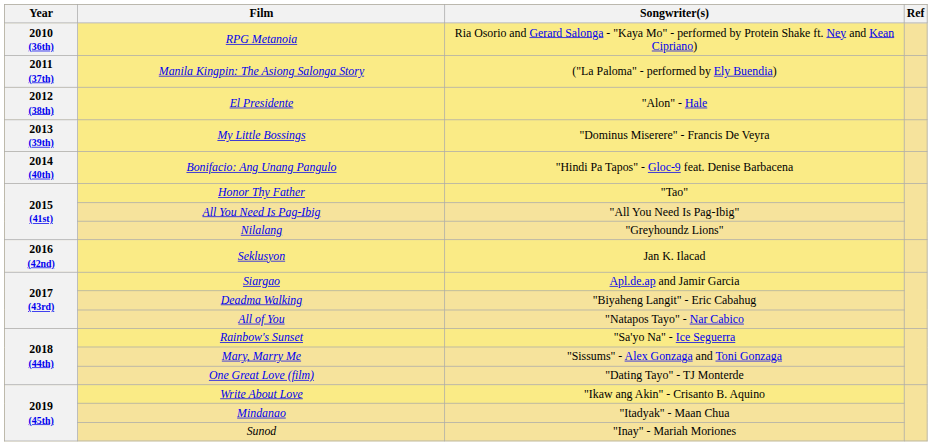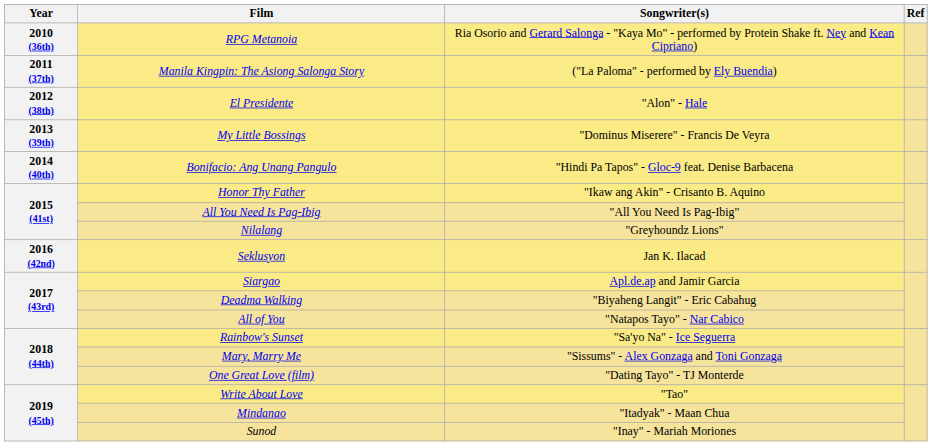 <table class="wikitable" rowspan=2 style="text-align: center; background: #f6e39c">
 <tr style="background:#bebebe;">
 <th scope="col" style="width:8%;">Year</th>
 <th scope="col" style="width:40%;">Film</th>
 <th scope="col" style="width:50%;">Songwriter(s)</th>
 <th scope="col" style="width:2%;">Ref</th>
 </tr>
 <tr>
 <th scope="row" style="text-align:center">2010 <br><small><a href='#'>(36th)</a> </small></th>
 <td style="background:#FAEB86"><em><a href='#'>RPG Metanoia</a></em></td>
 <td style="background:#FAEB86">Ria Osorio and <a href='#'>Gerard Salonga</a> - "Kaya Mo" - performed by Protein Shake ft. <a href='#'>Ney</a> and <a href='#'>Kean Cipriano</a>)</td>
 <td></td>
 </tr>
 <tr>
 <th scope="row" style="text-align:center">2011 <br><small><a href='#'>(37th)</a> </small></th>
 <td style="background:#FAEB86"><em><a href='#'>Manila Kingpin: The Asiong Salonga Story</a></em></td>
 <td style="background:#FAEB86">("La Paloma" - performed by <a href='#'>Ely Buendia</a>)</td>
 <td></td>
 </tr>
 <tr>
 <th scope="row" style="text-align:center">2012 <br><small><a href='#'>(38th)</a> </small></th>
 <td style="background:#FAEB86"><em><a href='#'>El Presidente</a></em></td>
 <td style="background:#FAEB86">"Alon" - <a href='#'>Hale</a></td>
 <td></td>
 </tr>
 <tr>
 <th scope="row" style="text-align:center">2013 <br><small><a href='#'>(39th)</a> </small></th>
 <td style="background:#FAEB86"><em><a href='#'>My Little Bossings</a></em></td>
 <td style="background:#FAEB86">"Dominus Miserere" - Francis De Veyra</td>
 <td></td>
 </tr>
 <tr>
 <th scope="row" style="text-align:center">2014 <br><small><a href='#'>(40th)</a> </small></th>
 <td style="background:#FAEB86"><em><a href='#'>Bonifacio: Ang Unang Pangulo</a></em></td>
 <td style="background:#FAEB86">"Hindi Pa Tapos" - <a href='#'>Gloc-9</a> feat. Denise Barbacena</td>
 <td></td>
 </tr>
 <tr>
 <th scope="row" style="text-align:center" rowspan=3>2015 <br><small><a href='#'>(41st)</a> </small></th>
 <td style="background:#FAEB86"><em><a href='#'>Honor Thy Father</a></em></td>
-<td style="background:#FAEB86">"Tao"</td>
+<td style="background:#FAEB86">"Ikaw ang Akin" - Crisanto B. Aquino</td>
 <td rowspan=3></td>
 </tr>
 <tr>
 <td><em><a href='#'>All You Need Is Pag-Ibig</a></em></td>
 <td>"All You Need Is Pag-Ibig"</td>
 </tr>
 <tr>
 <td><em><a href='#'>Nilalang</a></em></td>
 <td>"Greyhoundz Lions"</td>
 </tr>
 <tr>
 <th scope="row" style="text-align:center">2016 <br><small><a href='#'>(42nd)</a> </small></th>
 <td style="background:#FAEB86"><em><a href='#'>Seklusyon</a></em></td>
 <td style="background:#FAEB86">Jan K. Ilacad</td>
 <td></td>
 </tr>
 <tr>
 <th scope="row" style="text-align:center" rowspan=3>2017 <br><small><a href='#'>(43rd)</a> </small></th>
 <td style="background:#FAEB86"><em><a href='#'>Siargao</a></em></td>
 <td style="background:#FAEB86"><a href='#'>Apl.de.ap</a> and Jamir Garcia</td>
 <td rowspan=3></td>
 </tr>
 <tr>
 <td><em><a href='#'>Deadma Walking</a></em></td>
 <td>"Biyaheng Langit" - Eric Cabahug</td>
 </tr>
 <tr>
 <td><em><a href='#'>All of You</a></em></td>
 <td>"Natapos Tayo" - <a href='#'>Nar Cabico</a></td>
 </tr>
 <tr>
 <th scope="row" style="text-align:center" rowspan=3>2018 <br><small><a href='#'>(44th)</a> </small></th>
 <td style="background:#FAEB86"><em><a href='#'>Rainbow's Sunset</a></em></td>
 <td style="background:#FAEB86">"Sa'yo Na" - <a href='#'>Ice Seguerra</a></td>
 <td rowspan=3></td>
 </tr>
 <tr>
 <td><em><a href='#'>Mary, Marry Me</a></em></td>
 <td>"Sissums" - <a href='#'>Alex Gonzaga</a> and <a href='#'>Toni Gonzaga</a></td>
 </tr>
 <tr>
 <td><em><a href='#'>One Great Love (film)</a></em></td>
 <td>"Dating Tayo" - TJ Monterde</td>
 </tr>
 <tr>
 <th scope="row" style="text-align:center" rowspan=3>2019 <br><small><a href='#'>(45th)</a> </small></th>
 <td style="background:#FAEB86"><em><a href='#'>Write About Love</a></em></td>
-<td style="background:#FAEB86">"Ikaw ang Akin" - Crisanto B. Aquino</td>
+<td style="background:#FAEB86">"Tao"</td>
 <td rowspan=3></td>
 </tr>
 <tr>
 <td><em><a href='#'>Mindanao</a></em></td>
 <td>"Itadyak" - Maan Chua</td>
 </tr>
 <tr>
 <td><em>Sunod</em></td>
 <td>"Inay" - Mariah Moriones</td>
 </tr>
 </table>
